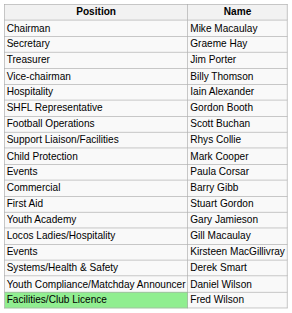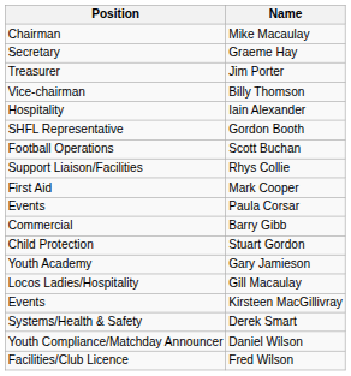 <table class="wikitable">
 <tr>
 <th>Position</th>
 <th>Name</th>
 </tr>
 <tr>
 <td>Chairman</td>
 <td>Mike Macaulay</td>
 </tr>
 <tr>
 <td>Secretary</td>
 <td>Graeme Hay</td>
 </tr>
 <tr>
 <td>Treasurer</td>
 <td>Jim Porter</td>
 </tr>
 <tr>
 <td>Vice-chairman</td>
 <td>Billy Thomson</td>
 </tr>
 <tr>
 <td>Hospitality</td>
 <td>Iain Alexander</td>
 </tr>
 <tr>
 <td>SHFL Representative</td>
 <td>Gordon Booth</td>
 </tr>
 <tr>
 <td>Football Operations</td>
 <td>Scott Buchan</td>
 </tr>
 <tr>
 <td>Support Liaison/Facilities</td>
 <td>Rhys Collie</td>
 </tr>
 <tr>
-<td>Child Protection</td>
+<td>First Aid</td>
 <td>Mark Cooper</td>
 </tr>
 <tr>
 <td>Events</td>
 <td>Paula Corsar</td>
 </tr>
 <tr>
 <td>Commercial</td>
 <td>Barry Gibb</td>
 </tr>
 <tr>
-<td>First Aid</td>
+<td>Child Protection</td>
 <td>Stuart Gordon</td>
 </tr>
 <tr>
 <td>Youth Academy</td>
 <td>Gary Jamieson</td>
 </tr>
 <tr>
 <td>Locos Ladies/Hospitality</td>
 <td>Gill Macaulay</td>
 </tr>
 <tr>
 <td>Events</td>
 <td>Kirsteen MacGillivray</td>
 </tr>
 <tr>
 <td>Systems/Health & Safety</td>
 <td>Derek Smart</td>
 </tr>
 <tr>
 <td>Youth Compliance/Matchday Announcer</td>
 <td>Daniel Wilson</td>
 </tr>
 <tr>
-<td style="background: lightgreen;">Facilities/Club Licence</td>
+<td>Facilities/Club Licence</td>
 <td>Fred Wilson</td>
 </tr>
 </table>
